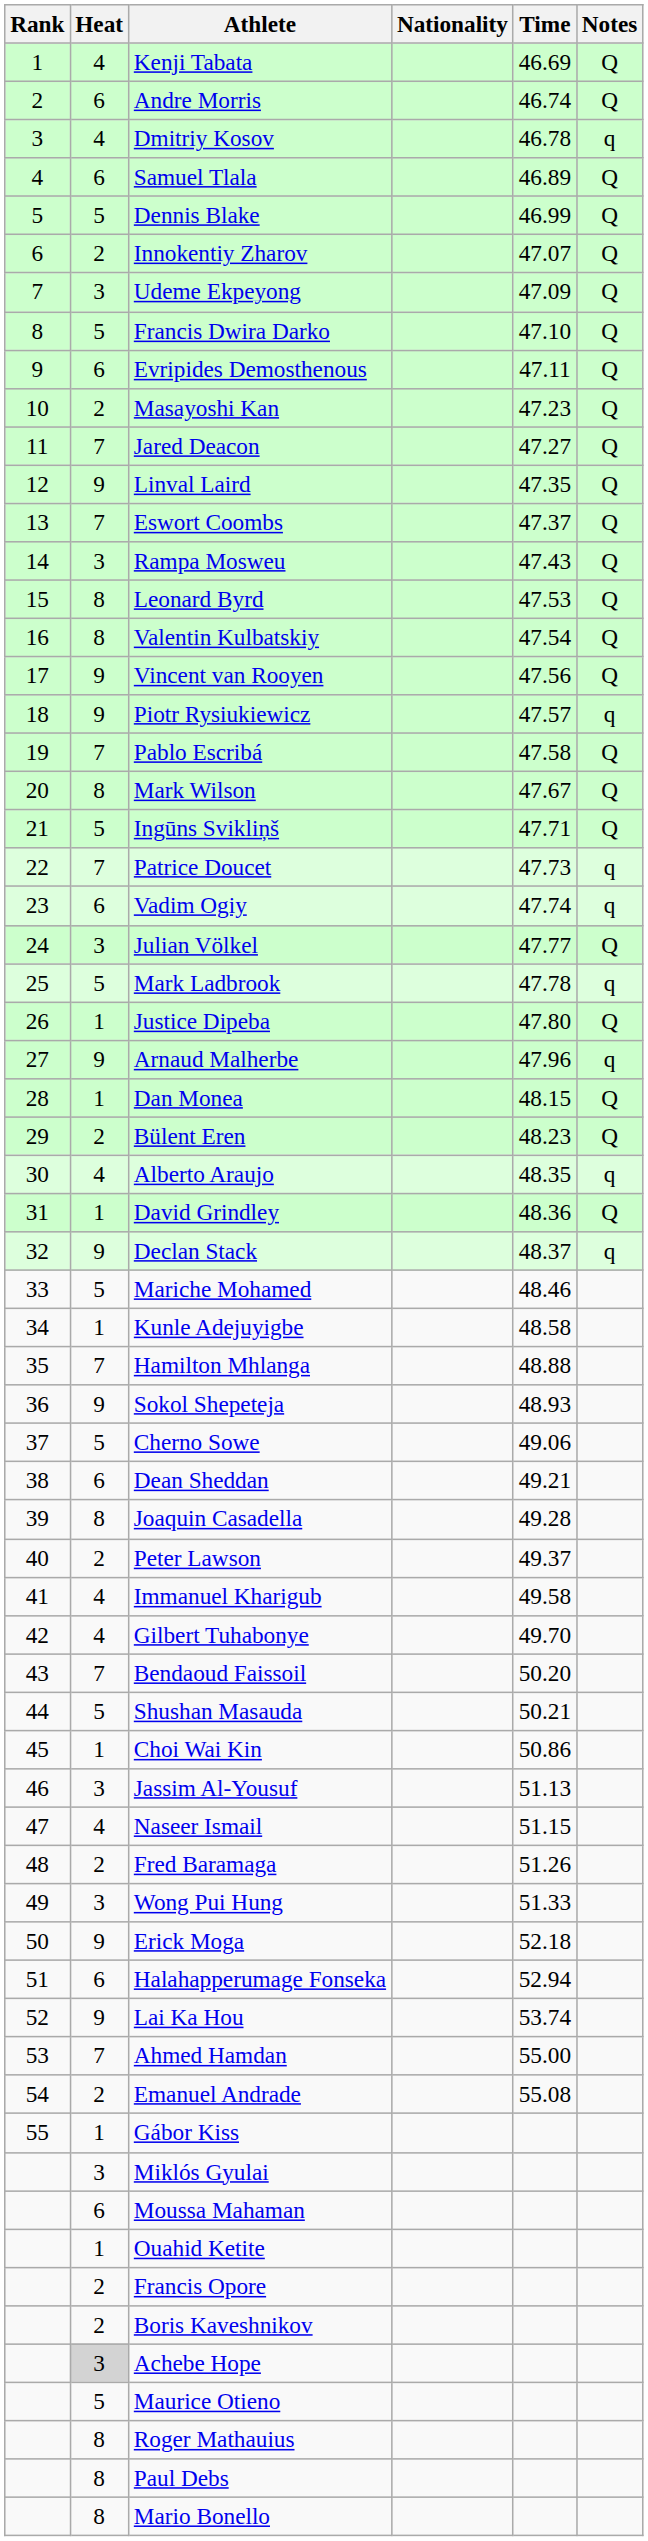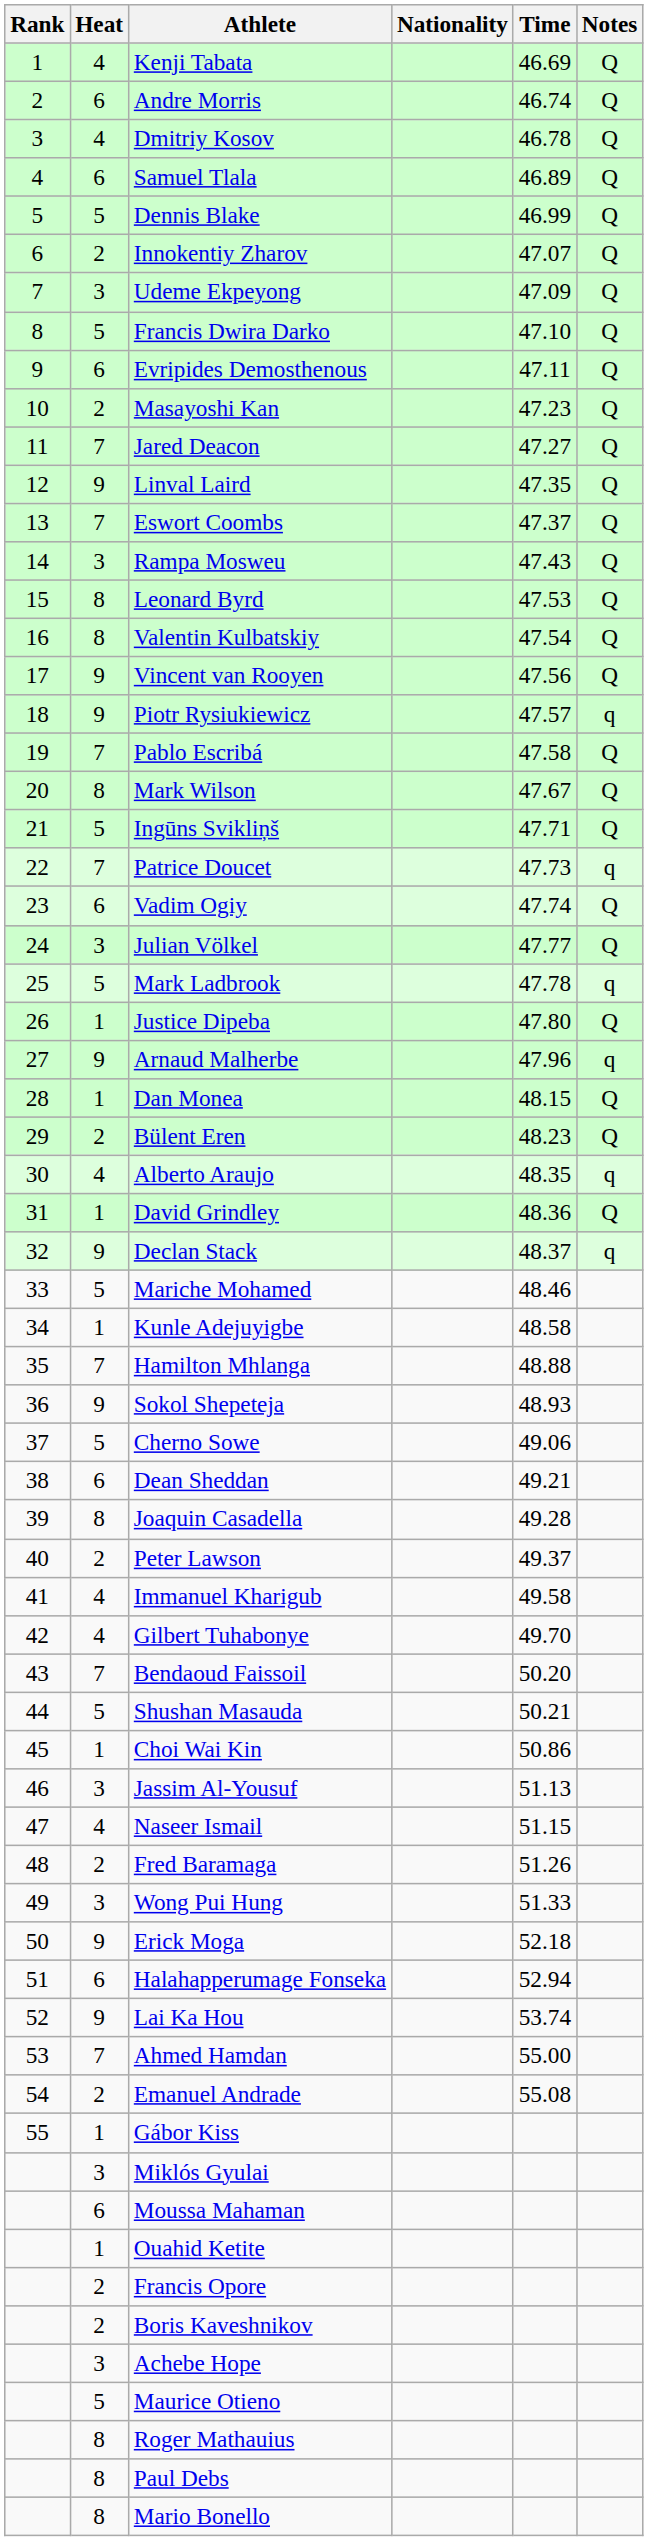 <table class="wikitable sortable" style="text-align:center;font-size:95%">
 <tr>
 <th>Rank</th>
 <th>Heat</th>
 <th>Athlete</th>
 <th>Nationality</th>
 <th>Time</th>
 <th>Notes</th>
 </tr>
 <tr bgcolor=ccffcc>
 <td>1</td>
 <td>4</td>
 <td align="left"><a href='#'>Kenji Tabata</a></td>
 <td align=left></td>
 <td>46.69</td>
 <td>Q</td>
 </tr>
 <tr bgcolor=ccffcc>
 <td>2</td>
 <td>6</td>
 <td align="left"><a href='#'>Andre Morris</a></td>
 <td align=left></td>
 <td>46.74</td>
 <td>Q</td>
 </tr>
 <tr bgcolor=ccffcc>
 <td>3</td>
 <td>4</td>
 <td align="left"><a href='#'>Dmitriy Kosov</a></td>
 <td align=left></td>
 <td>46.78</td>
-<td>q</td>
+<td>Q</td>
 </tr>
 <tr bgcolor=ccffcc>
 <td>4</td>
 <td>6</td>
 <td align="left"><a href='#'>Samuel Tlala</a></td>
 <td align=left></td>
 <td>46.89</td>
 <td>Q</td>
 </tr>
 <tr bgcolor=ccffcc>
 <td>5</td>
 <td>5</td>
 <td align="left"><a href='#'>Dennis Blake</a></td>
 <td align=left></td>
 <td>46.99</td>
 <td>Q</td>
 </tr>
 <tr bgcolor=ccffcc>
 <td>6</td>
 <td>2</td>
 <td align="left"><a href='#'>Innokentiy Zharov</a></td>
 <td align=left></td>
 <td>47.07</td>
 <td>Q</td>
 </tr>
 <tr bgcolor=ccffcc>
 <td>7</td>
 <td>3</td>
 <td align="left"><a href='#'>Udeme Ekpeyong</a></td>
 <td align=left></td>
 <td>47.09</td>
 <td>Q</td>
 </tr>
 <tr bgcolor=ccffcc>
 <td>8</td>
 <td>5</td>
 <td align="left"><a href='#'>Francis Dwira Darko</a></td>
 <td align=left></td>
 <td>47.10</td>
 <td>Q</td>
 </tr>
 <tr bgcolor=ccffcc>
 <td>9</td>
 <td>6</td>
 <td align="left"><a href='#'>Evripides Demosthenous</a></td>
 <td align=left></td>
 <td>47.11</td>
 <td>Q</td>
 </tr>
 <tr bgcolor=ccffcc>
 <td>10</td>
 <td>2</td>
 <td align="left"><a href='#'>Masayoshi Kan</a></td>
 <td align=left></td>
 <td>47.23</td>
 <td>Q</td>
 </tr>
 <tr bgcolor=ccffcc>
 <td>11</td>
 <td>7</td>
 <td align="left"><a href='#'>Jared Deacon</a></td>
 <td align=left></td>
 <td>47.27</td>
 <td>Q</td>
 </tr>
 <tr bgcolor=ccffcc>
 <td>12</td>
 <td>9</td>
 <td align="left"><a href='#'>Linval Laird</a></td>
 <td align=left></td>
 <td>47.35</td>
 <td>Q</td>
 </tr>
 <tr bgcolor=ccffcc>
 <td>13</td>
 <td>7</td>
 <td align="left"><a href='#'>Eswort Coombs</a></td>
 <td align=left></td>
 <td>47.37</td>
 <td>Q</td>
 </tr>
 <tr bgcolor=ccffcc>
 <td>14</td>
 <td>3</td>
 <td align="left"><a href='#'>Rampa Mosweu</a></td>
 <td align=left></td>
 <td>47.43</td>
 <td>Q</td>
 </tr>
 <tr bgcolor=ccffcc>
 <td>15</td>
 <td>8</td>
 <td align="left"><a href='#'>Leonard Byrd</a></td>
 <td align=left></td>
 <td>47.53</td>
 <td>Q</td>
 </tr>
 <tr bgcolor=ccffcc>
 <td>16</td>
 <td>8</td>
 <td align="left"><a href='#'>Valentin Kulbatskiy</a></td>
 <td align=left></td>
 <td>47.54</td>
 <td>Q</td>
 </tr>
 <tr bgcolor=ccffcc>
 <td>17</td>
 <td>9</td>
 <td align="left"><a href='#'>Vincent van Rooyen</a></td>
 <td align=left></td>
 <td>47.56</td>
 <td>Q</td>
 </tr>
 <tr bgcolor=ccffcc>
 <td>18</td>
 <td>9</td>
 <td align="left"><a href='#'>Piotr Rysiukiewicz</a></td>
 <td align=left></td>
 <td>47.57</td>
 <td>q</td>
 </tr>
 <tr bgcolor=ccffcc>
 <td>19</td>
 <td>7</td>
 <td align="left"><a href='#'>Pablo Escribá</a></td>
 <td align=left></td>
 <td>47.58</td>
 <td>Q</td>
 </tr>
 <tr bgcolor=ccffcc>
 <td>20</td>
 <td>8</td>
 <td align="left"><a href='#'>Mark Wilson</a></td>
 <td align=left></td>
 <td>47.67</td>
 <td>Q</td>
 </tr>
 <tr bgcolor=ccffcc>
 <td>21</td>
 <td>5</td>
 <td align="left"><a href='#'>Ingūns Svikliņš</a></td>
 <td align=left></td>
 <td>47.71</td>
 <td>Q</td>
 </tr>
 <tr bgcolor=ddffdd>
 <td>22</td>
 <td>7</td>
 <td align="left"><a href='#'>Patrice Doucet</a></td>
 <td align=left></td>
 <td>47.73</td>
 <td>q</td>
 </tr>
 <tr bgcolor=ddffdd>
 <td>23</td>
 <td>6</td>
 <td align="left"><a href='#'>Vadim Ogiy</a></td>
 <td align=left></td>
 <td>47.74</td>
-<td>q</td>
+<td>Q</td>
 </tr>
 <tr bgcolor=ccffcc>
 <td>24</td>
 <td>3</td>
 <td align="left"><a href='#'>Julian Völkel</a></td>
 <td align=left></td>
 <td>47.77</td>
 <td>Q</td>
 </tr>
 <tr bgcolor=ddffdd>
 <td>25</td>
 <td>5</td>
 <td align="left"><a href='#'>Mark Ladbrook</a></td>
 <td align=left></td>
 <td>47.78</td>
 <td>q</td>
 </tr>
 <tr bgcolor=ccffcc>
 <td>26</td>
 <td>1</td>
 <td align="left"><a href='#'>Justice Dipeba</a></td>
 <td align=left></td>
 <td>47.80</td>
 <td>Q</td>
 </tr>
 <tr bgcolor=ccffcc>
 <td>27</td>
 <td>9</td>
 <td align="left"><a href='#'>Arnaud Malherbe</a></td>
 <td align=left></td>
 <td>47.96</td>
 <td>q</td>
 </tr>
 <tr bgcolor=ccffcc>
 <td>28</td>
 <td>1</td>
 <td align="left"><a href='#'>Dan Monea</a></td>
 <td align=left></td>
 <td>48.15</td>
 <td>Q</td>
 </tr>
 <tr bgcolor=ccffcc>
 <td>29</td>
 <td>2</td>
 <td align="left"><a href='#'>Bülent Eren</a></td>
 <td align=left></td>
 <td>48.23</td>
 <td>Q</td>
 </tr>
 <tr bgcolor=ddffdd>
 <td>30</td>
 <td>4</td>
 <td align="left"><a href='#'>Alberto Araujo</a></td>
 <td align=left></td>
 <td>48.35</td>
 <td>q</td>
 </tr>
 <tr bgcolor=ccffcc>
 <td>31</td>
 <td>1</td>
 <td align="left"><a href='#'>David Grindley</a></td>
 <td align=left></td>
 <td>48.36</td>
 <td>Q</td>
 </tr>
 <tr bgcolor=ddffdd>
 <td>32</td>
 <td>9</td>
 <td align="left"><a href='#'>Declan Stack</a></td>
 <td align=left></td>
 <td>48.37</td>
 <td>q</td>
 </tr>
 <tr>
 <td>33</td>
 <td>5</td>
 <td align="left"><a href='#'>Mariche Mohamed</a></td>
 <td align=left></td>
 <td>48.46</td>
 <td></td>
 </tr>
 <tr>
 <td>34</td>
 <td>1</td>
 <td align="left"><a href='#'>Kunle Adejuyigbe</a></td>
 <td align=left></td>
 <td>48.58</td>
 <td></td>
 </tr>
 <tr>
 <td>35</td>
 <td>7</td>
 <td align="left"><a href='#'>Hamilton Mhlanga</a></td>
 <td align=left></td>
 <td>48.88</td>
 <td></td>
 </tr>
 <tr>
 <td>36</td>
 <td>9</td>
 <td align="left"><a href='#'>Sokol Shepeteja</a></td>
 <td align=left></td>
 <td>48.93</td>
 <td></td>
 </tr>
 <tr>
 <td>37</td>
 <td>5</td>
 <td align="left"><a href='#'>Cherno Sowe</a></td>
 <td align=left></td>
 <td>49.06</td>
 <td></td>
 </tr>
 <tr>
 <td>38</td>
 <td>6</td>
 <td align="left"><a href='#'>Dean Sheddan</a></td>
 <td align=left></td>
 <td>49.21</td>
 <td></td>
 </tr>
 <tr>
 <td>39</td>
 <td>8</td>
 <td align="left"><a href='#'>Joaquin Casadella</a></td>
 <td align=left></td>
 <td>49.28</td>
 <td></td>
 </tr>
 <tr>
 <td>40</td>
 <td>2</td>
 <td align="left"><a href='#'>Peter Lawson</a></td>
 <td align=left></td>
 <td>49.37</td>
 <td></td>
 </tr>
 <tr>
 <td>41</td>
 <td>4</td>
 <td align="left"><a href='#'>Immanuel Kharigub</a></td>
 <td align=left></td>
 <td>49.58</td>
 <td></td>
 </tr>
 <tr>
 <td>42</td>
 <td>4</td>
 <td align="left"><a href='#'>Gilbert Tuhabonye</a></td>
 <td align=left></td>
 <td>49.70</td>
 <td></td>
 </tr>
 <tr>
 <td>43</td>
 <td>7</td>
 <td align="left"><a href='#'>Bendaoud Faissoil</a></td>
 <td align=left></td>
 <td>50.20</td>
 <td></td>
 </tr>
 <tr>
 <td>44</td>
 <td>5</td>
 <td align="left"><a href='#'>Shushan Masauda</a></td>
 <td align=left></td>
 <td>50.21</td>
 <td></td>
 </tr>
 <tr>
 <td>45</td>
 <td>1</td>
 <td align="left"><a href='#'>Choi Wai Kin</a></td>
 <td align=left></td>
 <td>50.86</td>
 <td></td>
 </tr>
 <tr>
 <td>46</td>
 <td>3</td>
 <td align="left"><a href='#'>Jassim Al-Yousuf</a></td>
 <td align=left></td>
 <td>51.13</td>
 <td></td>
 </tr>
 <tr>
 <td>47</td>
 <td>4</td>
 <td align="left"><a href='#'>Naseer Ismail</a></td>
 <td align=left></td>
 <td>51.15</td>
 <td></td>
 </tr>
 <tr>
 <td>48</td>
 <td>2</td>
 <td align="left"><a href='#'>Fred Baramaga</a></td>
 <td align=left></td>
 <td>51.26</td>
 <td></td>
 </tr>
 <tr>
 <td>49</td>
 <td>3</td>
 <td align="left"><a href='#'>Wong Pui Hung</a></td>
 <td align=left></td>
 <td>51.33</td>
 <td></td>
 </tr>
 <tr>
 <td>50</td>
 <td>9</td>
 <td align="left"><a href='#'>Erick Moga</a></td>
 <td align=left></td>
 <td>52.18</td>
 <td></td>
 </tr>
 <tr>
 <td>51</td>
 <td>6</td>
 <td align="left"><a href='#'>Halahapperumage Fonseka</a></td>
 <td align=left></td>
 <td>52.94</td>
 <td></td>
 </tr>
 <tr>
 <td>52</td>
 <td>9</td>
 <td align="left"><a href='#'>Lai Ka Hou</a></td>
 <td align=left></td>
 <td>53.74</td>
 <td></td>
 </tr>
 <tr>
 <td>53</td>
 <td>7</td>
 <td align="left"><a href='#'>Ahmed Hamdan</a></td>
 <td align=left></td>
 <td>55.00</td>
 <td></td>
 </tr>
 <tr>
 <td>54</td>
 <td>2</td>
 <td align="left"><a href='#'>Emanuel Andrade</a></td>
 <td align=left></td>
 <td>55.08</td>
 <td></td>
 </tr>
 <tr>
 <td>55</td>
 <td>1</td>
 <td align="left"><a href='#'>Gábor Kiss</a></td>
 <td align=left></td>
 <td></td>
 <td></td>
 </tr>
 <tr>
 <td></td>
 <td>3</td>
 <td align="left"><a href='#'>Miklós Gyulai</a></td>
 <td align=left></td>
 <td></td>
 <td></td>
 </tr>
 <tr>
 <td></td>
 <td>6</td>
 <td align="left"><a href='#'>Moussa Mahaman</a></td>
 <td align=left></td>
 <td></td>
 <td></td>
 </tr>
 <tr>
 <td></td>
 <td>1</td>
 <td align="left"><a href='#'>Ouahid Ketite</a></td>
 <td align=left></td>
 <td></td>
 <td></td>
 </tr>
 <tr>
 <td></td>
 <td>2</td>
 <td align="left"><a href='#'>Francis Opore</a></td>
 <td align=left></td>
 <td></td>
 <td></td>
 </tr>
 <tr>
 <td></td>
 <td>2</td>
 <td align="left"><a href='#'>Boris Kaveshnikov</a></td>
 <td align=left></td>
 <td></td>
 <td></td>
 </tr>
 <tr>
 <td></td>
-<td style="background: lightgrey;">3</td>
+<td>3</td>
 <td align="left"><a href='#'>Achebe Hope</a></td>
 <td align=left></td>
 <td></td>
 <td></td>
 </tr>
 <tr>
 <td></td>
 <td>5</td>
 <td align="left"><a href='#'>Maurice Otieno</a></td>
 <td align=left></td>
 <td></td>
 <td></td>
 </tr>
 <tr>
 <td></td>
 <td>8</td>
 <td align="left"><a href='#'>Roger Mathauius</a></td>
 <td align=left></td>
 <td></td>
 <td></td>
 </tr>
 <tr>
 <td></td>
 <td>8</td>
 <td align="left"><a href='#'>Paul Debs</a></td>
 <td align=left></td>
 <td></td>
 <td></td>
 </tr>
 <tr>
 <td></td>
 <td>8</td>
 <td align="left"><a href='#'>Mario Bonello</a></td>
 <td align=left></td>
 <td></td>
 <td></td>
 </tr>
 </table>
